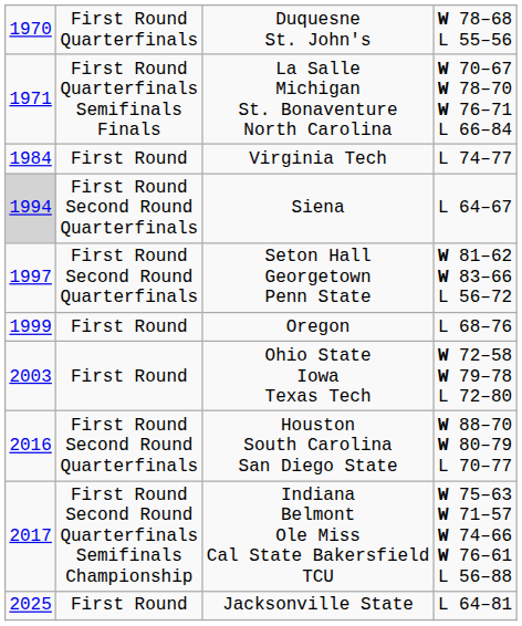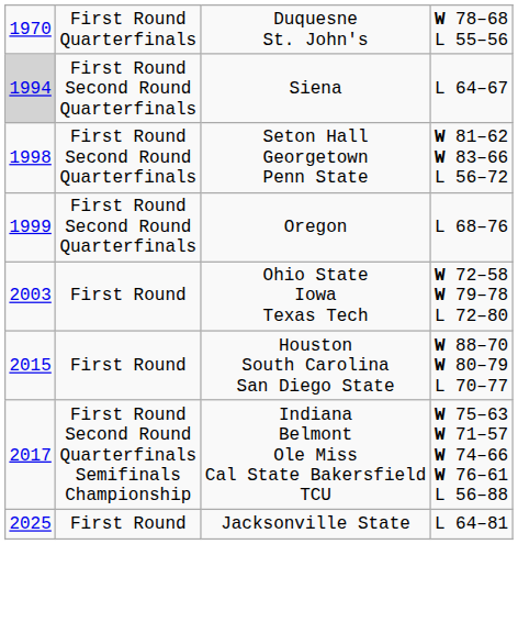 <table class="wikitable">
 <tr align="center">
 <td><a href='#'>1970</a></td>
 <td>First Round<br>Quarterfinals</td>
 <td>Duquesne<br>St. John's</td>
 <td><strong>W</strong> 78–68<br>L 55–56</td>
 </tr>
 <tr align="center">
-<td><a href='#'>1971</a></td>
-<td>First Round<br>Quarterfinals<br>Semifinals<br>Finals</td>
-<td>La Salle<br>Michigan<br>St. Bonaventure<br>North Carolina</td>
-<td><strong>W</strong> 70–67<br><strong>W</strong> 78–70<br><strong>W</strong> 76–71<br>L 66–84</td>
-</tr>
-<tr align="center">
-<td><a href='#'>1984</a></td>
-<td>First Round</td>
-<td>Virginia Tech</td>
-<td>L 74–77</td>
-</tr>
-<tr align="center">
 <td style="background: lightgrey;"><a href='#'>1994</a></td>
 <td>First Round<br>Second Round<br>Quarterfinals</td>
 <td>Siena</td>
 <td>L 64–67</td>
 </tr>
 <tr align="center">
-<td><a href='#'>1997</a></td>
+<td><a href='#'>1998</a></td>
 <td>First Round<br>Second Round<br>Quarterfinals</td>
 <td>Seton Hall<br>Georgetown<br>Penn State</td>
 <td><strong>W</strong> 81–62<br><strong>W</strong> 83–66<br>L 56–72</td>
 </tr>
 <tr align="center">
 <td><a href='#'>1999</a></td>
-<td>First Round</td>
+<td>First Round<br>Second Round<br>Quarterfinals</td>
 <td>Oregon</td>
 <td>L 68–76</td>
 </tr>
 <tr align="center">
 <td><a href='#'>2003</a></td>
 <td>First Round</td>
 <td>Ohio State<br>Iowa<br>Texas Tech</td>
 <td><strong>W</strong> 72–58<br><strong>W</strong> 79–78<br>L 72–80</td>
 </tr>
 <tr align="center">
-<td><a href='#'>2016</a></td>
-<td>First Round<br>Second Round<br>Quarterfinals</td>
+<td><a href='#'>2015</a></td>
+<td>First Round</td>
 <td>Houston<br>South Carolina<br>San Diego State</td>
 <td><strong>W</strong> 88–70<br><strong>W</strong> 80–79<br>L 70–77</td>
 </tr>
 <tr align="center">
 <td><a href='#'>2017</a></td>
 <td>First Round<br>Second Round<br>Quarterfinals<br>Semifinals<br>Championship</td>
 <td>Indiana<br>Belmont<br>Ole Miss<br>Cal State Bakersfield<br>TCU</td>
 <td><strong>W</strong> 75–63<br><strong>W</strong> 71–57<br><strong>W</strong> 74–66<br><strong>W</strong> 76–61<br>L 56–88</td>
 </tr>
 <tr align="center">
 <td><a href='#'>2025</a></td>
 <td>First Round</td>
 <td>Jacksonville State</td>
 <td>L 64–81</td>
 </tr>
 </table>
